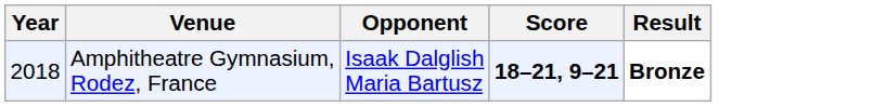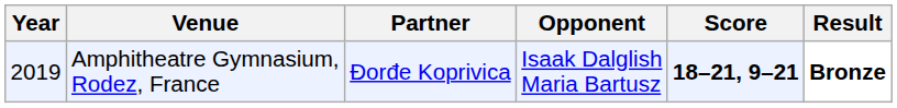 <table class="sortable wikitable" style="font-size: 90%;">
 <tr>
 <th>Year</th>
 <th>Venue</th>
+<th>Partner</th>
 <th>Opponent</th>
 <th>Score</th>
 <th>Result</th>
 </tr>
 <tr style="background:#ECF2FF">
-<td align="center">2018</td>
+<td align="center">2019</td>
 <td align="left">Amphitheatre Gymnasium,<br><a href='#'>Rodez</a>, France</td>
+<td> <a href='#'>Đorđe Koprivica</a></td>
 <td align="left"> <a href='#'>Isaak Dalglish</a><br> <a href='#'>Maria Bartusz</a></td>
 <td align="left"><strong>18–21, 9–21</strong></td>
 <td style="text-align:left; background:white"> <strong>Bronze</strong></td>
 </tr>
 </table>
